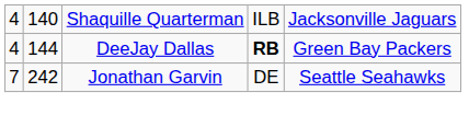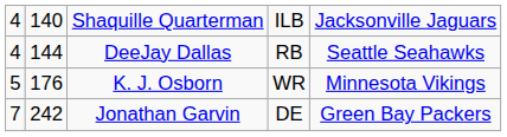 <table class="wikitable" style="text-align:center">
 <tr>
 <td>4</td>
 <td>140</td>
 <td><a href='#'>Shaquille Quarterman</a></td>
 <td>ILB</td>
 <td><a href='#'>Jacksonville Jaguars</a></td>
 </tr>
 <tr>
 <td>4</td>
 <td>144</td>
 <td><a href='#'>DeeJay Dallas</a></td>
-<td><strong>RB</strong></td>
-<td><a href='#'>Green Bay Packers</a></td>
+<td>RB</td>
+<td><a href='#'>Seattle Seahawks</a></td>
+</tr>
+<tr>
+<td>5</td>
+<td>176</td>
+<td><a href='#'>K. J. Osborn</a></td>
+<td>WR</td>
+<td><a href='#'>Minnesota Vikings</a></td>
 </tr>
 <tr>
 <td>7</td>
 <td>242</td>
 <td><a href='#'>Jonathan Garvin</a></td>
 <td>DE</td>
-<td><a href='#'>Seattle Seahawks</a></td>
+<td><a href='#'>Green Bay Packers</a></td>
 </tr>
 </table>
